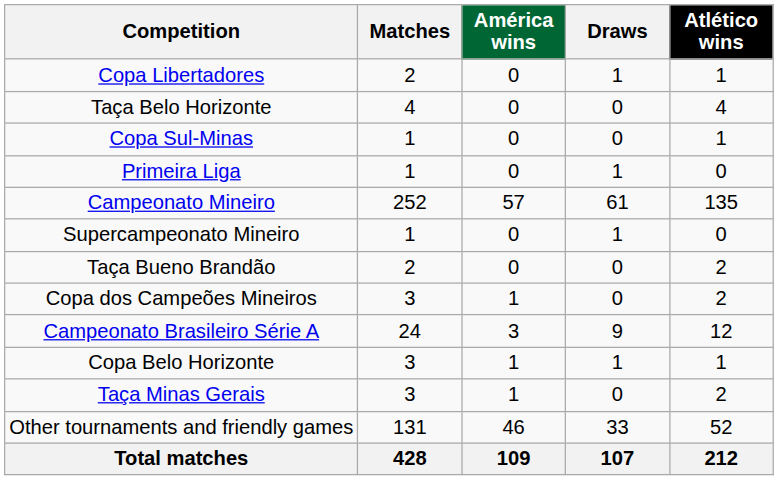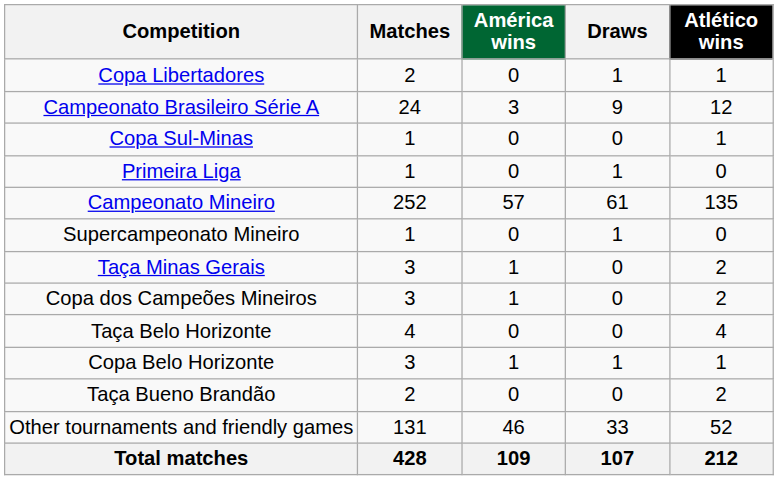 <table class="wikitable" style="text-align: center">
 <tr>
 <th>Competition</th>
 <th width=75>Matches</th>
 <th width=75 style="background:#006633; color:#FFFFFF">América<br>wins</th>
 <th width=75>Draws</th>
 <th width=75 style="background:black; color:#FFFFFF">Atlético<br>wins</th>
 </tr>
 <tr>
 <td><a href='#'>Copa Libertadores</a></td>
 <td>2</td>
 <td>0</td>
 <td>1</td>
 <td>1</td>
 </tr>
 <tr>
-<td>Taça Belo Horizonte</td>
-<td>4</td>
-<td>0</td>
-<td>0</td>
-<td>4</td>
+<td><a href='#'>Campeonato Brasileiro Série A</a></td>
+<td>24</td>
+<td>3</td>
+<td>9</td>
+<td>12</td>
 </tr>
 <tr>
 <td><a href='#'>Copa Sul-Minas</a></td>
 <td>1</td>
 <td>0</td>
 <td>0</td>
 <td>1</td>
 </tr>
 <tr>
 <td><a href='#'>Primeira Liga</a></td>
 <td>1</td>
 <td>0</td>
 <td>1</td>
 <td>0</td>
 </tr>
 <tr>
 <td><a href='#'>Campeonato Mineiro</a></td>
 <td>252</td>
 <td>57</td>
 <td>61</td>
 <td>135</td>
 </tr>
 <tr>
 <td>Supercampeonato Mineiro</td>
 <td>1</td>
 <td>0</td>
 <td>1</td>
 <td>0</td>
 </tr>
 <tr>
-<td>Taça Bueno Brandão</td>
-<td>2</td>
-<td>0</td>
+<td><a href='#'>Taça Minas Gerais</a></td>
+<td>3</td>
+<td>1</td>
 <td>0</td>
 <td>2</td>
 </tr>
 <tr>
 <td>Copa dos Campeões Mineiros</td>
 <td>3</td>
 <td>1</td>
 <td>0</td>
 <td>2</td>
 </tr>
 <tr>
-<td><a href='#'>Campeonato Brasileiro Série A</a></td>
-<td>24</td>
-<td>3</td>
-<td>9</td>
-<td>12</td>
+<td>Taça Belo Horizonte</td>
+<td>4</td>
+<td>0</td>
+<td>0</td>
+<td>4</td>
 </tr>
 <tr>
 <td>Copa Belo Horizonte</td>
 <td>3</td>
 <td>1</td>
 <td>1</td>
 <td>1</td>
 </tr>
 <tr>
-<td><a href='#'>Taça Minas Gerais</a></td>
-<td>3</td>
-<td>1</td>
+<td>Taça Bueno Brandão</td>
+<td>2</td>
+<td>0</td>
 <td>0</td>
 <td>2</td>
 </tr>
 <tr>
 <td>Other tournaments and friendly games</td>
 <td>131</td>
 <td>46</td>
 <td>33</td>
 <td>52</td>
 </tr>
 <tr>
 <th>Total matches</th>
 <th>428</th>
 <th>109</th>
 <th>107</th>
 <th>212</th>
 </tr>
 </table>
